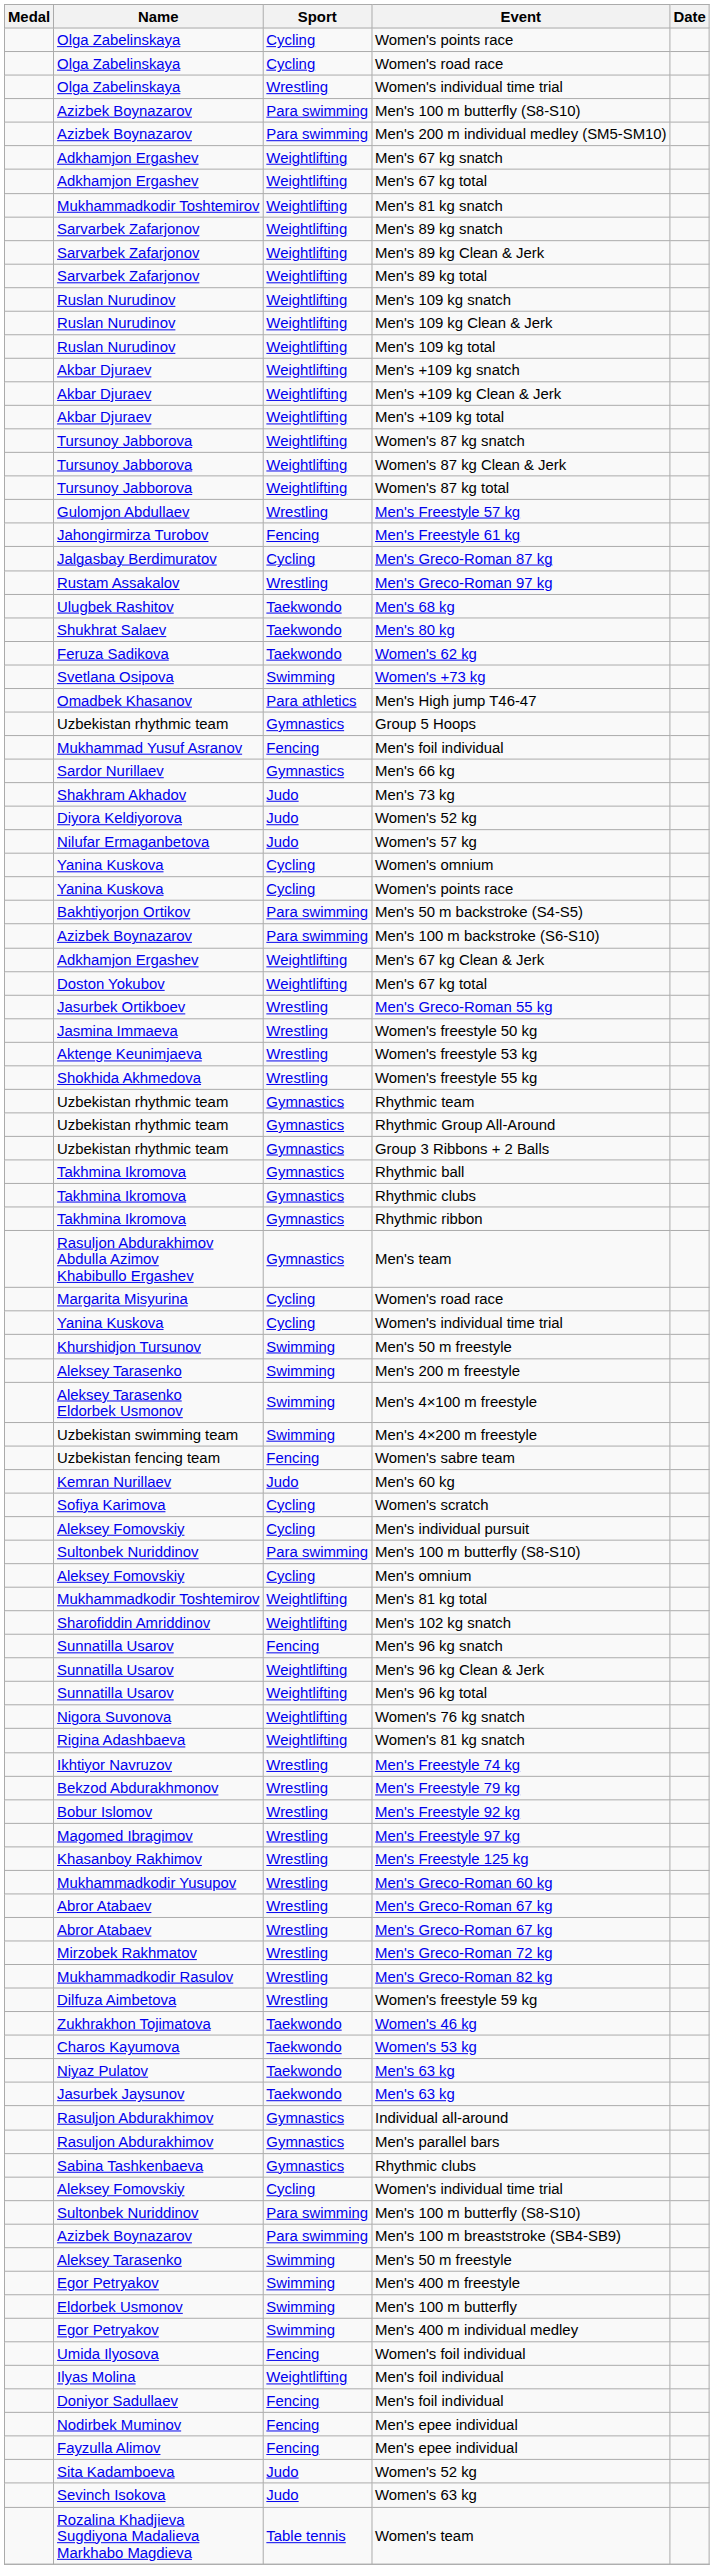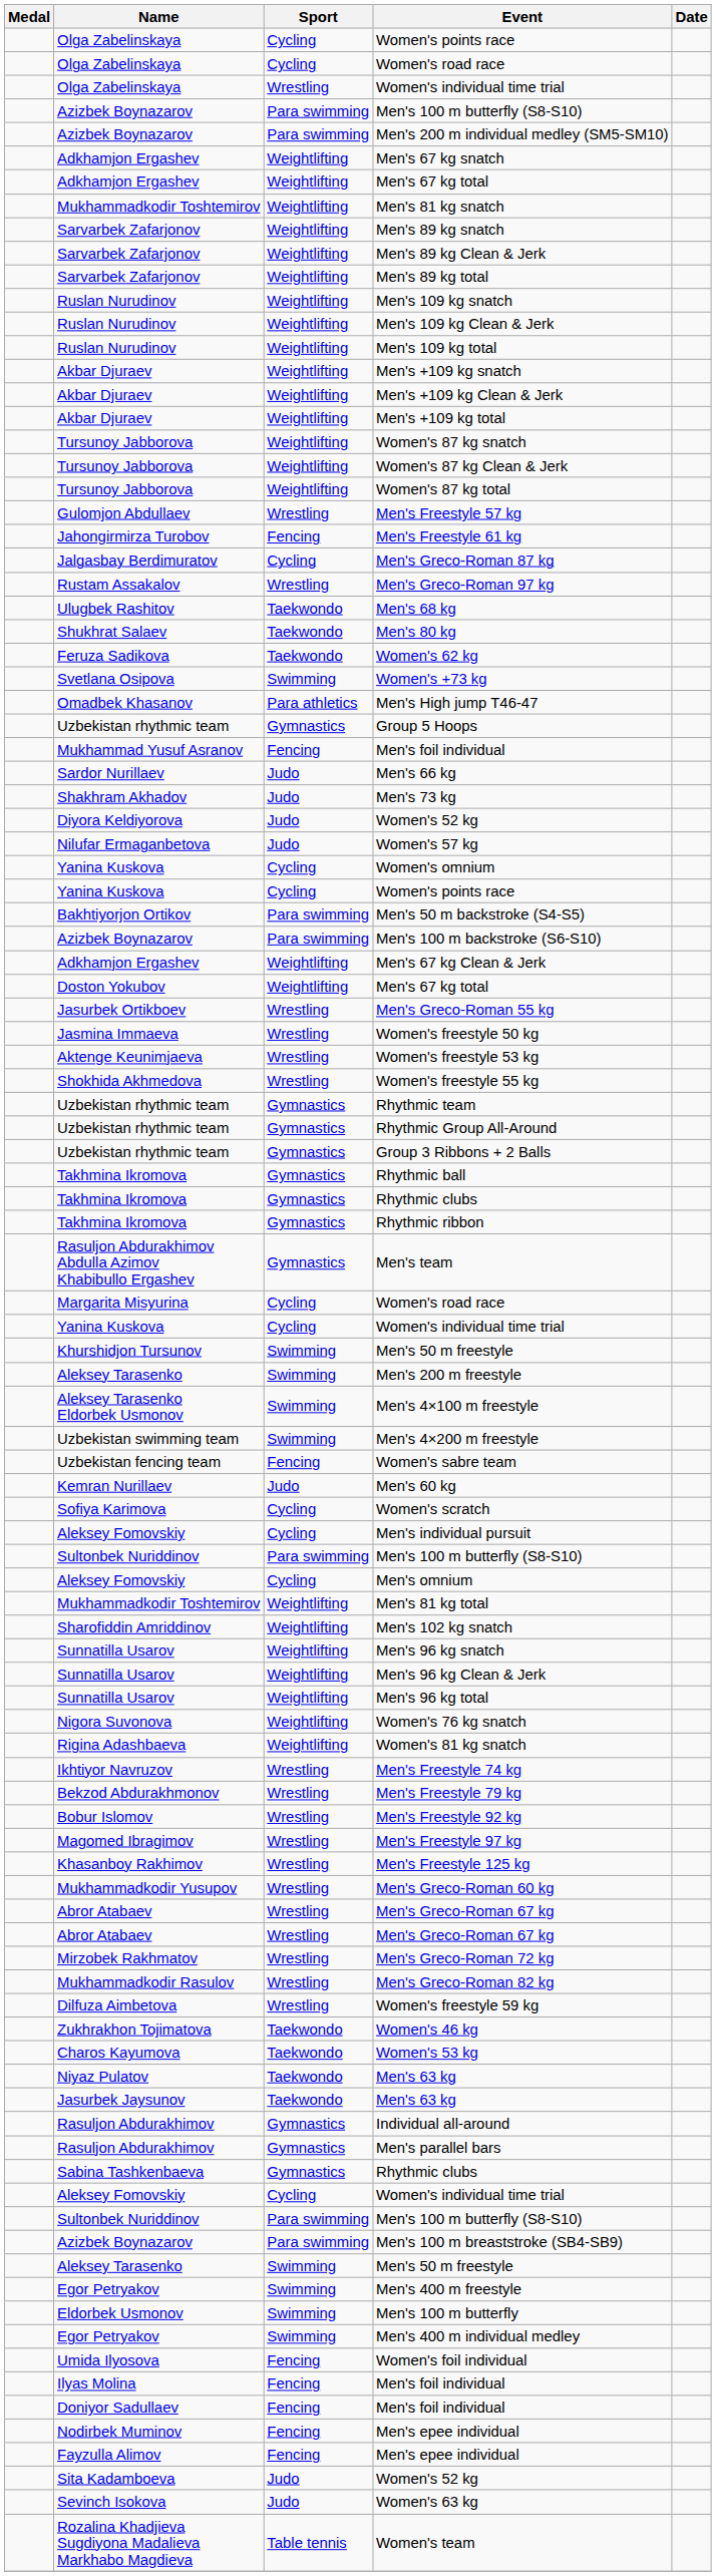 <table class="wikitable sortable" style="font-size: 95%;">
 <tr>
 <th>Medal</th>
 <th>Name</th>
 <th>Sport</th>
 <th>Event</th>
 <th>Date</th>
 </tr>
 <tr>
 <td></td>
 <td><a href='#'>Olga Zabelinskaya</a></td>
 <td><a href='#'>Cycling</a></td>
 <td>Women's points race</td>
 <td></td>
 </tr>
 <tr>
 <td></td>
 <td><a href='#'>Olga Zabelinskaya</a></td>
 <td><a href='#'>Cycling</a></td>
 <td>Women's road race</td>
 <td></td>
 </tr>
 <tr>
 <td></td>
 <td><a href='#'>Olga Zabelinskaya</a></td>
 <td><a href='#'>Wrestling</a></td>
 <td>Women's individual time trial</td>
 <td></td>
 </tr>
 <tr>
 <td></td>
 <td><a href='#'>Azizbek Boynazarov</a></td>
 <td><a href='#'>Para swimming</a></td>
 <td>Men's 100 m butterfly (S8-S10)</td>
 <td></td>
 </tr>
 <tr>
 <td></td>
 <td><a href='#'>Azizbek Boynazarov</a></td>
 <td><a href='#'>Para swimming</a></td>
 <td>Men's 200 m individual medley (SM5-SM10)</td>
 <td></td>
 </tr>
 <tr>
 <td></td>
 <td><a href='#'>Adkhamjon Ergashev</a></td>
 <td><a href='#'>Weightlifting</a></td>
 <td>Men's 67 kg snatch</td>
 <td></td>
 </tr>
 <tr>
 <td></td>
 <td><a href='#'>Adkhamjon Ergashev</a></td>
 <td><a href='#'>Weightlifting</a></td>
 <td>Men's 67 kg total</td>
 <td></td>
 </tr>
 <tr>
 <td></td>
 <td><a href='#'>Mukhammadkodir Toshtemirov</a></td>
 <td><a href='#'>Weightlifting</a></td>
 <td>Men's 81 kg snatch</td>
 <td></td>
 </tr>
 <tr>
 <td></td>
 <td><a href='#'>Sarvarbek Zafarjonov</a></td>
 <td><a href='#'>Weightlifting</a></td>
 <td>Men's 89 kg snatch</td>
 <td></td>
 </tr>
 <tr>
 <td></td>
 <td><a href='#'>Sarvarbek Zafarjonov</a></td>
 <td><a href='#'>Weightlifting</a></td>
 <td>Men's 89 kg Clean & Jerk</td>
 <td></td>
 </tr>
 <tr>
 <td></td>
 <td><a href='#'>Sarvarbek Zafarjonov</a></td>
 <td><a href='#'>Weightlifting</a></td>
 <td>Men's 89 kg total</td>
 <td></td>
 </tr>
 <tr>
 <td></td>
 <td><a href='#'>Ruslan Nurudinov</a></td>
 <td><a href='#'>Weightlifting</a></td>
 <td>Men's 109 kg snatch</td>
 <td></td>
 </tr>
 <tr>
 <td></td>
 <td><a href='#'>Ruslan Nurudinov</a></td>
 <td><a href='#'>Weightlifting</a></td>
 <td>Men's 109 kg Clean & Jerk</td>
 <td></td>
 </tr>
 <tr>
 <td></td>
 <td><a href='#'>Ruslan Nurudinov</a></td>
 <td><a href='#'>Weightlifting</a></td>
 <td>Men's 109 kg total</td>
 <td></td>
 </tr>
 <tr>
 <td></td>
 <td><a href='#'>Akbar Djuraev</a></td>
 <td><a href='#'>Weightlifting</a></td>
 <td>Men's +109 kg snatch</td>
 <td></td>
 </tr>
 <tr>
 <td></td>
 <td><a href='#'>Akbar Djuraev</a></td>
 <td><a href='#'>Weightlifting</a></td>
 <td>Men's +109 kg Clean & Jerk</td>
 <td></td>
 </tr>
 <tr>
 <td></td>
 <td><a href='#'>Akbar Djuraev</a></td>
 <td><a href='#'>Weightlifting</a></td>
 <td>Men's +109 kg total</td>
 <td></td>
 </tr>
 <tr>
 <td></td>
 <td><a href='#'>Tursunoy Jabborova</a></td>
 <td><a href='#'>Weightlifting</a></td>
 <td>Women's 87 kg snatch</td>
 <td></td>
 </tr>
 <tr>
 <td></td>
 <td><a href='#'>Tursunoy Jabborova</a></td>
 <td><a href='#'>Weightlifting</a></td>
 <td>Women's 87 kg Clean & Jerk</td>
 <td></td>
 </tr>
 <tr>
 <td></td>
 <td><a href='#'>Tursunoy Jabborova</a></td>
 <td><a href='#'>Weightlifting</a></td>
 <td>Women's 87 kg total</td>
 <td></td>
 </tr>
 <tr>
 <td></td>
 <td><a href='#'>Gulomjon Abdullaev</a></td>
 <td><a href='#'>Wrestling</a></td>
 <td><a href='#'>Men's Freestyle 57 kg</a></td>
 <td></td>
 </tr>
 <tr>
 <td></td>
 <td><a href='#'>Jahongirmirza Turobov</a></td>
 <td><a href='#'>Fencing</a></td>
 <td><a href='#'>Men's Freestyle 61 kg</a></td>
 <td></td>
 </tr>
 <tr>
 <td></td>
 <td><a href='#'>Jalgasbay Berdimuratov</a></td>
 <td><a href='#'>Cycling</a></td>
 <td><a href='#'>Men's Greco-Roman 87 kg</a></td>
 <td></td>
 </tr>
 <tr>
 <td></td>
 <td><a href='#'>Rustam Assakalov</a></td>
 <td><a href='#'>Wrestling</a></td>
 <td><a href='#'>Men's Greco-Roman 97 kg</a></td>
 <td></td>
 </tr>
 <tr>
 <td></td>
 <td><a href='#'>Ulugbek Rashitov</a></td>
 <td><a href='#'>Taekwondo</a></td>
 <td><a href='#'>Men's 68 kg</a></td>
 <td></td>
 </tr>
 <tr>
 <td></td>
 <td><a href='#'>Shukhrat Salaev</a></td>
 <td><a href='#'>Taekwondo</a></td>
 <td><a href='#'>Men's 80 kg</a></td>
 <td></td>
 </tr>
 <tr>
 <td></td>
 <td><a href='#'>Feruza Sadikova</a></td>
 <td><a href='#'>Taekwondo</a></td>
 <td><a href='#'>Women's 62 kg</a></td>
 <td></td>
 </tr>
 <tr>
 <td></td>
 <td><a href='#'>Svetlana Osipova</a></td>
 <td><a href='#'>Swimming</a></td>
 <td><a href='#'>Women's +73 kg</a></td>
 <td></td>
 </tr>
 <tr>
 <td></td>
 <td><a href='#'>Omadbek Khasanov</a></td>
 <td><a href='#'>Para athletics</a></td>
 <td>Men's High jump T46-47</td>
 <td></td>
 </tr>
 <tr>
 <td></td>
 <td>Uzbekistan rhythmic team</td>
 <td><a href='#'>Gymnastics</a></td>
 <td>Group 5 Hoops</td>
 <td></td>
 </tr>
 <tr>
 <td></td>
 <td><a href='#'>Mukhammad Yusuf Asranov</a></td>
 <td><a href='#'>Fencing</a></td>
 <td>Men's foil individual</td>
 <td></td>
 </tr>
 <tr>
 <td></td>
 <td><a href='#'>Sardor Nurillaev</a></td>
-<td><a href='#'>Gymnastics</a></td>
+<td><a href='#'>Judo</a></td>
 <td>Men's 66 kg</td>
 <td></td>
 </tr>
 <tr>
 <td></td>
 <td><a href='#'>Shakhram Akhadov</a></td>
 <td><a href='#'>Judo</a></td>
 <td>Men's 73 kg</td>
 <td></td>
 </tr>
 <tr>
 <td></td>
 <td><a href='#'>Diyora Keldiyorova</a></td>
 <td><a href='#'>Judo</a></td>
 <td>Women's 52 kg</td>
 <td></td>
 </tr>
 <tr>
 <td></td>
 <td><a href='#'>Nilufar Ermaganbetova</a></td>
 <td><a href='#'>Judo</a></td>
 <td>Women's 57 kg</td>
 <td></td>
 </tr>
 <tr>
 <td></td>
 <td><a href='#'>Yanina Kuskova</a></td>
 <td><a href='#'>Cycling</a></td>
 <td>Women's omnium</td>
 <td></td>
 </tr>
 <tr>
 <td></td>
 <td><a href='#'>Yanina Kuskova</a></td>
 <td><a href='#'>Cycling</a></td>
 <td>Women's points race</td>
 <td></td>
 </tr>
 <tr>
 <td></td>
 <td><a href='#'>Bakhtiyorjon Ortikov</a></td>
 <td><a href='#'>Para swimming</a></td>
 <td>Men's 50 m backstroke (S4-S5)</td>
 <td></td>
 </tr>
 <tr>
 <td></td>
 <td><a href='#'>Azizbek Boynazarov</a></td>
 <td><a href='#'>Para swimming</a></td>
 <td>Men's 100 m backstroke (S6-S10)</td>
 <td></td>
 </tr>
 <tr>
 <td></td>
 <td><a href='#'>Adkhamjon Ergashev</a></td>
 <td><a href='#'>Weightlifting</a></td>
 <td>Men's 67 kg Clean & Jerk</td>
 <td></td>
 </tr>
 <tr>
 <td></td>
 <td><a href='#'>Doston Yokubov</a></td>
 <td><a href='#'>Weightlifting</a></td>
 <td>Men's 67 kg total</td>
 <td></td>
 </tr>
 <tr>
 <td></td>
 <td><a href='#'>Jasurbek Ortikboev</a></td>
 <td><a href='#'>Wrestling</a></td>
 <td><a href='#'>Men's Greco-Roman 55 kg</a></td>
 <td></td>
 </tr>
 <tr>
 <td></td>
 <td><a href='#'>Jasmina Immaeva</a></td>
 <td><a href='#'>Wrestling</a></td>
 <td>Women's freestyle 50 kg</td>
 <td></td>
 </tr>
 <tr>
 <td></td>
 <td><a href='#'>Aktenge Keunimjaeva</a></td>
 <td><a href='#'>Wrestling</a></td>
 <td>Women's freestyle 53 kg</td>
 <td></td>
 </tr>
 <tr>
 <td></td>
 <td><a href='#'>Shokhida Akhmedova</a></td>
 <td><a href='#'>Wrestling</a></td>
 <td>Women's freestyle 55 kg</td>
 <td></td>
 </tr>
 <tr>
 <td></td>
 <td>Uzbekistan rhythmic team</td>
 <td><a href='#'>Gymnastics</a></td>
 <td>Rhythmic team</td>
 <td></td>
 </tr>
 <tr>
 <td></td>
 <td>Uzbekistan rhythmic team</td>
 <td><a href='#'>Gymnastics</a></td>
 <td>Rhythmic Group All-Around</td>
 <td></td>
 </tr>
 <tr>
 <td></td>
 <td>Uzbekistan rhythmic team</td>
 <td><a href='#'>Gymnastics</a></td>
 <td>Group 3 Ribbons + 2 Balls</td>
 <td></td>
 </tr>
 <tr>
 <td></td>
 <td><a href='#'>Takhmina Ikromova</a></td>
 <td><a href='#'>Gymnastics</a></td>
 <td>Rhythmic ball</td>
 <td></td>
 </tr>
 <tr>
 <td></td>
 <td><a href='#'>Takhmina Ikromova</a></td>
 <td><a href='#'>Gymnastics</a></td>
 <td>Rhythmic clubs</td>
 <td></td>
 </tr>
 <tr>
 <td></td>
 <td><a href='#'>Takhmina Ikromova</a></td>
 <td><a href='#'>Gymnastics</a></td>
 <td>Rhythmic ribbon</td>
 <td></td>
 </tr>
 <tr>
 <td></td>
 <td><a href='#'>Rasuljon Abdurakhimov</a><br><a href='#'>Abdulla Azimov</a><br><a href='#'>Khabibullo Ergashev</a></td>
 <td><a href='#'>Gymnastics</a></td>
 <td>Men's team</td>
 <td></td>
 </tr>
 <tr>
 <td></td>
 <td><a href='#'>Margarita Misyurina</a></td>
 <td><a href='#'>Cycling</a></td>
 <td>Women's road race</td>
 <td></td>
 </tr>
 <tr>
 <td></td>
 <td><a href='#'>Yanina Kuskova</a></td>
 <td><a href='#'>Cycling</a></td>
 <td>Women's individual time trial</td>
 <td></td>
 </tr>
 <tr>
 <td></td>
 <td><a href='#'>Khurshidjon Tursunov</a></td>
 <td><a href='#'>Swimming</a></td>
 <td>Men's 50 m freestyle</td>
 <td></td>
 </tr>
 <tr>
 <td></td>
 <td><a href='#'>Aleksey Tarasenko</a></td>
 <td><a href='#'>Swimming</a></td>
 <td>Men's 200 m freestyle</td>
 <td></td>
 </tr>
 <tr>
 <td></td>
 <td><a href='#'>Aleksey Tarasenko</a><br><a href='#'>Eldorbek Usmonov</a></td>
 <td><a href='#'>Swimming</a></td>
 <td>Men's 4×100 m freestyle</td>
 <td></td>
 </tr>
 <tr>
 <td></td>
 <td>Uzbekistan swimming team</td>
 <td><a href='#'>Swimming</a></td>
 <td>Men's 4×200 m freestyle</td>
 <td></td>
 </tr>
 <tr>
 <td></td>
 <td>Uzbekistan fencing team</td>
 <td><a href='#'>Fencing</a></td>
 <td>Women's sabre team</td>
 <td></td>
 </tr>
 <tr>
 <td></td>
 <td><a href='#'>Kemran Nurillaev</a></td>
 <td><a href='#'>Judo</a></td>
 <td>Men's 60 kg</td>
 <td></td>
 </tr>
 <tr>
 <td></td>
 <td><a href='#'>Sofiya Karimova</a></td>
 <td><a href='#'>Cycling</a></td>
 <td>Women's scratch</td>
 <td></td>
 </tr>
 <tr>
 <td></td>
 <td><a href='#'>Aleksey Fomovskiy</a></td>
 <td><a href='#'>Cycling</a></td>
 <td>Men's individual pursuit</td>
 <td></td>
 </tr>
 <tr>
 <td></td>
 <td><a href='#'>Sultonbek Nuriddinov</a></td>
 <td><a href='#'>Para swimming</a></td>
 <td>Men's 100 m butterfly (S8-S10)</td>
 <td></td>
 </tr>
 <tr>
 <td></td>
 <td><a href='#'>Aleksey Fomovskiy</a></td>
 <td><a href='#'>Cycling</a></td>
 <td>Men's omnium</td>
 <td></td>
 </tr>
 <tr>
 <td></td>
 <td><a href='#'>Mukhammadkodir Toshtemirov</a></td>
 <td><a href='#'>Weightlifting</a></td>
 <td>Men's 81 kg total</td>
 <td></td>
 </tr>
 <tr>
 <td></td>
 <td><a href='#'>Sharofiddin Amriddinov</a></td>
 <td><a href='#'>Weightlifting</a></td>
 <td>Men's 102 kg snatch</td>
 <td></td>
 </tr>
 <tr>
 <td></td>
 <td><a href='#'>Sunnatilla Usarov</a></td>
-<td><a href='#'>Fencing</a></td>
+<td><a href='#'>Weightlifting</a></td>
 <td>Men's 96 kg snatch</td>
 <td></td>
 </tr>
 <tr>
 <td></td>
 <td><a href='#'>Sunnatilla Usarov</a></td>
 <td><a href='#'>Weightlifting</a></td>
 <td>Men's 96 kg Clean & Jerk</td>
 <td></td>
 </tr>
 <tr>
 <td></td>
 <td><a href='#'>Sunnatilla Usarov</a></td>
 <td><a href='#'>Weightlifting</a></td>
 <td>Men's 96 kg total</td>
 <td></td>
 </tr>
 <tr>
 <td></td>
 <td><a href='#'>Nigora Suvonova</a></td>
 <td><a href='#'>Weightlifting</a></td>
 <td>Women's 76 kg snatch</td>
 <td></td>
 </tr>
 <tr>
 <td></td>
 <td><a href='#'>Rigina Adashbaeva</a></td>
 <td><a href='#'>Weightlifting</a></td>
 <td>Women's 81 kg snatch</td>
 <td></td>
 </tr>
 <tr>
 <td></td>
 <td><a href='#'>Ikhtiyor Navruzov</a></td>
 <td><a href='#'>Wrestling</a></td>
 <td><a href='#'>Men's Freestyle 74 kg</a></td>
 <td></td>
 </tr>
 <tr>
 <td></td>
 <td><a href='#'>Bekzod Abdurakhmonov</a></td>
 <td><a href='#'>Wrestling</a></td>
 <td><a href='#'>Men's Freestyle 79 kg</a></td>
 <td></td>
 </tr>
 <tr>
 <td></td>
 <td><a href='#'>Bobur Islomov</a></td>
 <td><a href='#'>Wrestling</a></td>
 <td><a href='#'>Men's Freestyle 92 kg</a></td>
 <td></td>
 </tr>
 <tr>
 <td></td>
 <td><a href='#'>Magomed Ibragimov</a></td>
 <td><a href='#'>Wrestling</a></td>
 <td><a href='#'>Men's Freestyle 97 kg</a></td>
 <td></td>
 </tr>
 <tr>
 <td></td>
 <td><a href='#'>Khasanboy Rakhimov</a></td>
 <td><a href='#'>Wrestling</a></td>
 <td><a href='#'>Men's Freestyle 125 kg</a></td>
 <td></td>
 </tr>
 <tr>
 <td></td>
 <td><a href='#'>Mukhammadkodir Yusupov</a></td>
 <td><a href='#'>Wrestling</a></td>
 <td><a href='#'>Men's Greco-Roman 60 kg</a></td>
 <td></td>
 </tr>
 <tr>
 <td></td>
 <td><a href='#'>Abror Atabaev</a></td>
 <td><a href='#'>Wrestling</a></td>
 <td><a href='#'>Men's Greco-Roman 67 kg</a></td>
 <td></td>
 </tr>
 <tr>
 <td></td>
 <td><a href='#'>Abror Atabaev</a></td>
 <td><a href='#'>Wrestling</a></td>
 <td><a href='#'>Men's Greco-Roman 67 kg</a></td>
 <td></td>
 </tr>
 <tr>
 <td></td>
 <td><a href='#'>Mirzobek Rakhmatov</a></td>
 <td><a href='#'>Wrestling</a></td>
 <td><a href='#'>Men's Greco-Roman 72 kg</a></td>
 <td></td>
 </tr>
 <tr>
 <td></td>
 <td><a href='#'>Mukhammadkodir Rasulov</a></td>
 <td><a href='#'>Wrestling</a></td>
 <td><a href='#'>Men's Greco-Roman 82 kg</a></td>
 <td></td>
 </tr>
 <tr>
 <td></td>
 <td><a href='#'>Dilfuza Aimbetova</a></td>
 <td><a href='#'>Wrestling</a></td>
 <td>Women's freestyle 59 kg</td>
 <td></td>
 </tr>
 <tr>
 <td></td>
 <td><a href='#'>Zukhrakhon Tojimatova</a></td>
 <td><a href='#'>Taekwondo</a></td>
 <td><a href='#'>Women's 46 kg</a></td>
 <td></td>
 </tr>
 <tr>
 <td></td>
 <td><a href='#'>Charos Kayumova</a></td>
 <td><a href='#'>Taekwondo</a></td>
 <td><a href='#'>Women's 53 kg</a></td>
 <td></td>
 </tr>
 <tr>
 <td></td>
 <td><a href='#'>Niyaz Pulatov</a></td>
 <td><a href='#'>Taekwondo</a></td>
 <td><a href='#'>Men's 63 kg</a></td>
 <td></td>
 </tr>
 <tr>
 <td></td>
 <td><a href='#'>Jasurbek Jaysunov</a></td>
 <td><a href='#'>Taekwondo</a></td>
 <td><a href='#'>Men's 63 kg</a></td>
 <td></td>
 </tr>
 <tr>
 <td></td>
 <td><a href='#'>Rasuljon Abdurakhimov</a></td>
 <td><a href='#'>Gymnastics</a></td>
 <td>Individual all-around</td>
 <td></td>
 </tr>
 <tr>
 <td></td>
 <td><a href='#'>Rasuljon Abdurakhimov</a></td>
 <td><a href='#'>Gymnastics</a></td>
 <td>Men's parallel bars</td>
 <td></td>
 </tr>
 <tr>
 <td></td>
 <td><a href='#'>Sabina Tashkenbaeva</a></td>
 <td><a href='#'>Gymnastics</a></td>
 <td>Rhythmic clubs</td>
 <td></td>
 </tr>
 <tr>
 <td></td>
 <td><a href='#'>Aleksey Fomovskiy</a></td>
 <td><a href='#'>Cycling</a></td>
 <td>Women's individual time trial</td>
 <td></td>
 </tr>
 <tr>
 <td></td>
 <td><a href='#'>Sultonbek Nuriddinov</a></td>
 <td><a href='#'>Para swimming</a></td>
 <td>Men's 100 m butterfly (S8-S10)</td>
 <td></td>
 </tr>
 <tr>
 <td></td>
 <td><a href='#'>Azizbek Boynazarov</a></td>
 <td><a href='#'>Para swimming</a></td>
 <td>Men's 100 m breaststroke (SB4-SB9)</td>
 <td></td>
 </tr>
 <tr>
 <td></td>
 <td><a href='#'>Aleksey Tarasenko</a></td>
 <td><a href='#'>Swimming</a></td>
 <td>Men's 50 m freestyle</td>
 <td></td>
 </tr>
 <tr>
 <td></td>
 <td><a href='#'>Egor Petryakov</a></td>
 <td><a href='#'>Swimming</a></td>
 <td>Men's 400 m freestyle</td>
 <td></td>
 </tr>
 <tr>
 <td></td>
 <td><a href='#'>Eldorbek Usmonov</a></td>
 <td><a href='#'>Swimming</a></td>
 <td>Men's 100 m butterfly</td>
 <td></td>
 </tr>
 <tr>
 <td></td>
 <td><a href='#'>Egor Petryakov</a></td>
 <td><a href='#'>Swimming</a></td>
 <td>Men's 400 m individual medley</td>
 <td></td>
 </tr>
 <tr>
 <td></td>
 <td><a href='#'>Umida Ilyosova</a></td>
 <td><a href='#'>Fencing</a></td>
 <td>Women's foil individual</td>
 <td></td>
 </tr>
 <tr>
 <td></td>
 <td><a href='#'>Ilyas Molina</a></td>
-<td><a href='#'>Weightlifting</a></td>
+<td><a href='#'>Fencing</a></td>
 <td>Men's foil individual</td>
 <td></td>
 </tr>
 <tr>
 <td></td>
 <td><a href='#'>Doniyor Sadullaev</a></td>
 <td><a href='#'>Fencing</a></td>
 <td>Men's foil individual</td>
 <td></td>
 </tr>
 <tr>
 <td></td>
 <td><a href='#'>Nodirbek Muminov</a></td>
 <td><a href='#'>Fencing</a></td>
 <td>Men's epee individual</td>
 <td></td>
 </tr>
 <tr>
 <td></td>
 <td><a href='#'>Fayzulla Alimov</a></td>
 <td><a href='#'>Fencing</a></td>
 <td>Men's epee individual</td>
 <td></td>
 </tr>
 <tr>
 <td></td>
 <td><a href='#'>Sita Kadamboeva</a></td>
 <td><a href='#'>Judo</a></td>
 <td>Women's 52 kg</td>
 <td></td>
 </tr>
 <tr>
 <td></td>
 <td><a href='#'>Sevinch Isokova</a></td>
 <td><a href='#'>Judo</a></td>
 <td>Women's 63 kg</td>
 <td></td>
 </tr>
 <tr>
 <td></td>
 <td><a href='#'>Rozalina Khadjieva</a><br><a href='#'>Sugdiyona Madalieva</a><br><a href='#'>Markhabo Magdieva</a></td>
 <td><a href='#'>Table tennis</a></td>
 <td>Women's team</td>
 <td></td>
 </tr>
 <tr>
 </tr>
 </table>
